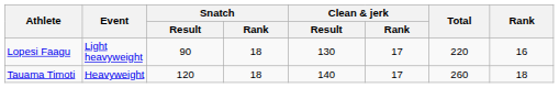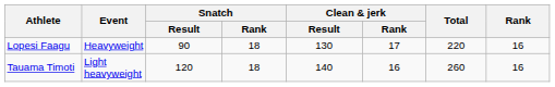 <table class="wikitable" style="font-size:90%" width=60%>
 <tr>
 <th rowspan="2" width=100>Athlete</th>
 <th rowspan="2" width=50>Event</th>
 <th colspan="2">Snatch</th>
 <th colspan="2">Clean & jerk</th>
 <th rowspan="2">Total</th>
 <th rowspan="2">Rank</th>
 </tr>
 <tr>
 <th>Result</th>
 <th>Rank</th>
 <th>Result</th>
 <th>Rank</th>
 </tr>
 <tr>
 <td><a href='#'>Lopesi Faagu</a></td>
-<td><a href='#'>Light heavyweight</a></td>
+<td><a href='#'>Heavyweight</a></td>
 <td align=center>90</td>
 <td align=center>18</td>
 <td align=center>130</td>
 <td align=center>17</td>
 <td align=center>220</td>
 <td align=center>16</td>
 </tr>
 <tr>
 <td><a href='#'>Tauama Timoti</a></td>
-<td><a href='#'>Heavyweight</a></td>
+<td><a href='#'>Light heavyweight</a></td>
 <td align=center>120</td>
 <td align=center>18</td>
 <td align=center>140</td>
-<td align=center>17</td>
+<td align=center>16</td>
 <td align=center>260</td>
-<td align=center>18</td>
+<td align=center>16</td>
 </tr>
 </table>
